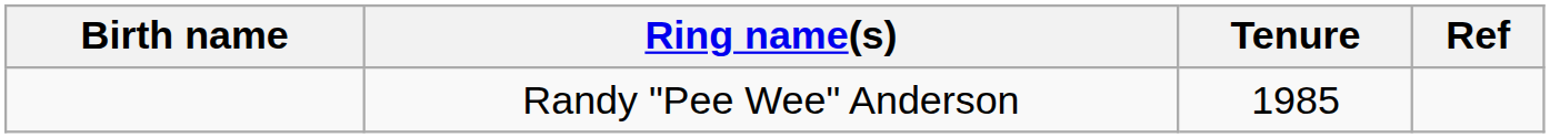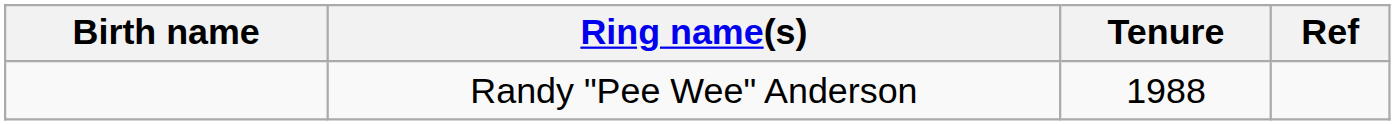 <table class="sortable wikitable" style="text-align:center; width:70%;">
 <tr>
 <th>Birth name</th>
 <th><a href='#'>Ring name</a>(s)</th>
 <th>Tenure</th>
 <th>Ref</th>
 </tr>
 <tr>
 <td></td>
 <td>Randy "Pee Wee" Anderson</td>
-<td sort>1985</td>
+<td sort>1988</td>
 <td><br></td>
 </tr>
 </table>
